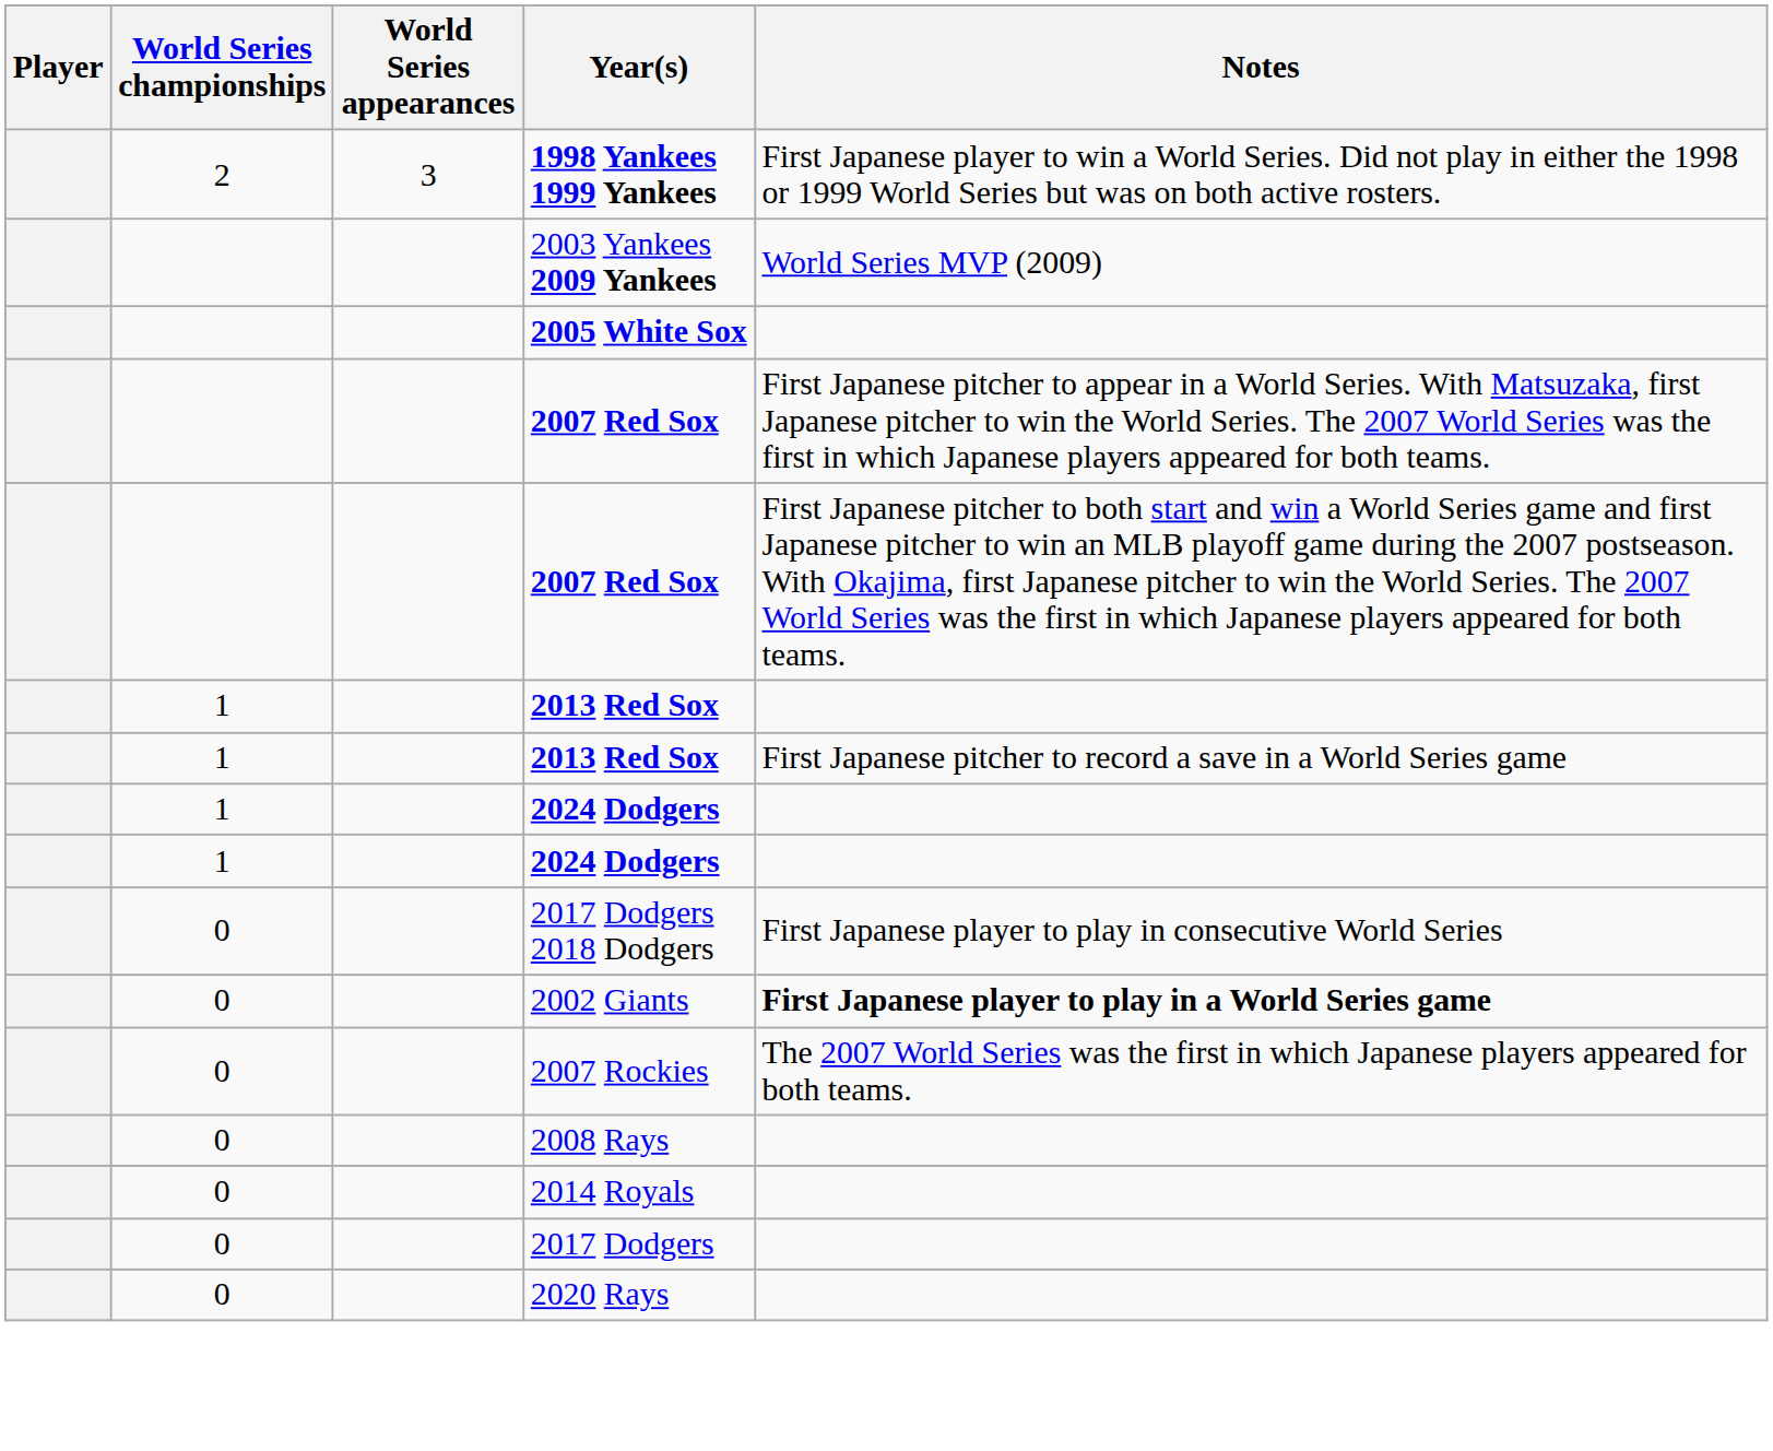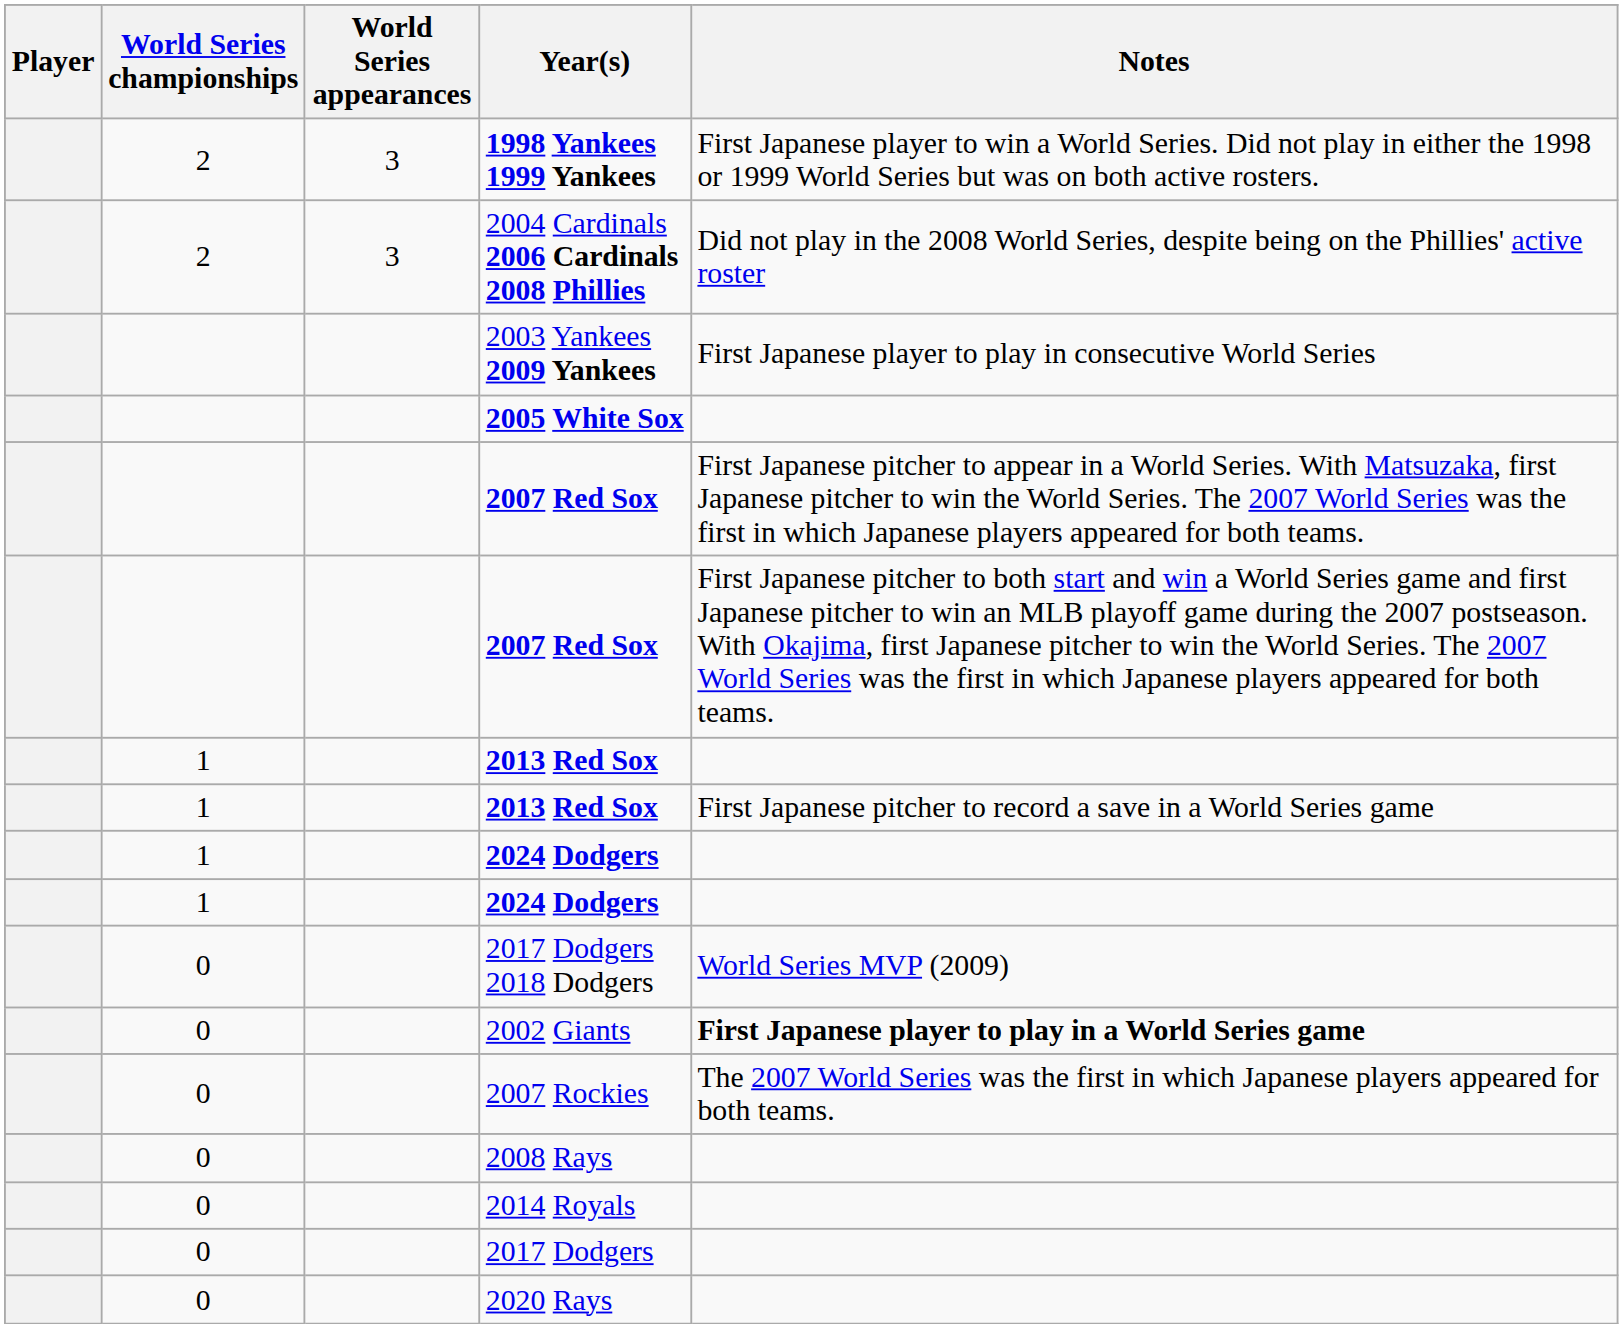 <table class="wikitable sortable plainrowheaders" style="text-align:center" border="1">
 <tr>
 <th scope="col">Player</th>
 <th scope="col"><a href='#'>World Series</a><br>championships</th>
 <th scope="col">World Series<br>appearances</th>
 <th scope="col">Year(s)</th>
 <th scope="col" class="unsortable">Notes</th>
 </tr>
 <tr>
 <th scope="row" style="white-space: nowrap;"></th>
 <td>2</td>
 <td>3</td>
 <td align="left" style="white-space: nowrap;"><strong><a href='#'>1998</a> <a href='#'>Yankees</a></strong><br><strong><a href='#'>1999</a> Yankees</strong></td>
 <td align="left">First Japanese player to win a World Series. Did not play in either the 1998 or 1999 World Series but was on both active rosters.</td>
 </tr>
 <tr>
 <th scope="row" style="white-space: nowrap;"></th>
+<td>2</td>
+<td>3</td>
+<td align="left" style="white-space: nowrap;"><a href='#'>2004</a> <a href='#'>Cardinals</a><br><strong><a href='#'>2006</a> Cardinals</strong><br><strong><a href='#'>2008</a> <a href='#'>Phillies</a></strong></td>
+<td align="left">Did not play in the 2008 World Series, despite being on the Phillies' <a href='#'>active roster</a></td>
+</tr>
+<tr>
+<th scope="row" style="white-space: nowrap;"></th>
 <td></td>
 <td></td>
 <td align="left" style="white-space: nowrap;"><a href='#'>2003</a> <a href='#'>Yankees</a><br><strong><a href='#'>2009</a> Yankees</strong></td>
-<td align="left"><a href='#'>World Series MVP</a> (2009)</td>
+<td align="left">First Japanese player to play in consecutive World Series</td>
 </tr>
 <tr>
 <th scope="row" style="white-space: nowrap;"></th>
 <td></td>
 <td></td>
 <td align="left" style="white-space: nowrap;"><strong><a href='#'>2005</a> <a href='#'>White Sox</a></strong></td>
 <td align="left"></td>
 </tr>
 <tr>
 <th scope="row" style="white-space: nowrap;"></th>
 <td></td>
 <td></td>
 <td align="left" style="white-space: nowrap;"><strong><a href='#'>2007</a> <a href='#'>Red Sox</a></strong></td>
 <td align="left">First Japanese pitcher to appear in a World Series. With <a href='#'>Matsuzaka</a>, first Japanese pitcher to win the World Series. The <a href='#'>2007 World Series</a> was the first in which Japanese players appeared for both teams.</td>
 </tr>
 <tr>
 <th scope="row" style="white-space: nowrap;"></th>
 <td></td>
 <td></td>
 <td align="left" style="white-space: nowrap;"><strong><a href='#'>2007</a> <a href='#'>Red Sox</a></strong></td>
 <td align="left">First Japanese pitcher to both <a href='#'>start</a> and <a href='#'>win</a> a World Series game and first Japanese pitcher to win an MLB playoff game during the 2007 postseason. With <a href='#'>Okajima</a>, first Japanese pitcher to win the World Series. The <a href='#'>2007 World Series</a> was the first in which Japanese players appeared for both teams.</td>
 </tr>
 <tr>
 <th scope="row" style="white-space: nowrap;"></th>
 <td>1</td>
 <td></td>
 <td align="left" style="white-space: nowrap;"><strong><a href='#'>2013</a> <a href='#'>Red Sox</a></strong></td>
 <td align="left"></td>
 </tr>
 <tr>
 <th scope="row" style="white-space: nowrap;"></th>
 <td>1</td>
 <td></td>
 <td align="left" style="white-space: nowrap;"><strong><a href='#'>2013</a> <a href='#'>Red Sox</a></strong></td>
 <td align="left">First Japanese pitcher to record a save in a World Series game</td>
 </tr>
 <tr>
 <th scope="row" style="white-space: nowrap;"></th>
 <td>1</td>
 <td></td>
 <td align="left" style="white-space: nowrap;"><strong><a href='#'>2024</a> <a href='#'>Dodgers</a></strong></td>
 <td align="left"></td>
 </tr>
 <tr>
 <th scope="row" style="white-space: nowrap;"></th>
 <td>1</td>
 <td></td>
 <td align="left" style="white-space: nowrap;"><strong><a href='#'>2024</a> <a href='#'>Dodgers</a></strong></td>
 <td align="left"></td>
 </tr>
 <tr>
 <th scope="row" style="white-space: nowrap;"></th>
 <td>0</td>
 <td></td>
 <td align="left" style="white-space: nowrap;"><a href='#'>2017</a> <a href='#'>Dodgers</a><br><a href='#'>2018</a> Dodgers</td>
-<td align="left">First Japanese player to play in consecutive World Series</td>
+<td align="left"><a href='#'>World Series MVP</a> (2009)</td>
 </tr>
 <tr>
 <th scope="row" style="white-space: nowrap;"></th>
 <td>0</td>
 <td></td>
 <td align="left" style="white-space: nowrap;"><a href='#'>2002</a> <a href='#'>Giants</a></td>
 <td align="left"><strong>First Japanese player to play in a World Series game</strong></td>
 </tr>
 <tr>
 <th scope="row" style="white-space: nowrap;"></th>
 <td>0</td>
 <td></td>
 <td align="left" style="white-space: nowrap;"><a href='#'>2007</a> <a href='#'>Rockies</a></td>
 <td align="left">The <a href='#'>2007 World Series</a> was the first in which Japanese players appeared for both teams.</td>
 </tr>
 <tr>
 <th scope="row" style="white-space: nowrap;"></th>
 <td>0</td>
 <td></td>
 <td align="left" style="white-space: nowrap;"><a href='#'>2008</a> <a href='#'>Rays</a></td>
 <td align="left"></td>
 </tr>
 <tr>
 <th scope="row" style="white-space: nowrap;"></th>
 <td>0</td>
 <td></td>
 <td align="left" style="white-space: nowrap;"><a href='#'>2014</a> <a href='#'>Royals</a></td>
 <td align="left"></td>
 </tr>
 <tr>
 <th scope="row" style="white-space: nowrap;"></th>
 <td>0</td>
 <td></td>
 <td align="left" style="white-space: nowrap;"><a href='#'>2017</a> <a href='#'>Dodgers</a></td>
 <td align="left"></td>
 </tr>
 <tr>
 <th scope="row" style="white-space: nowrap;"></th>
 <td>0</td>
 <td></td>
 <td align="left" style="white-space: nowrap;"><a href='#'>2020</a> <a href='#'>Rays</a></td>
 <td align="left"></td>
 </tr>
 </table>
